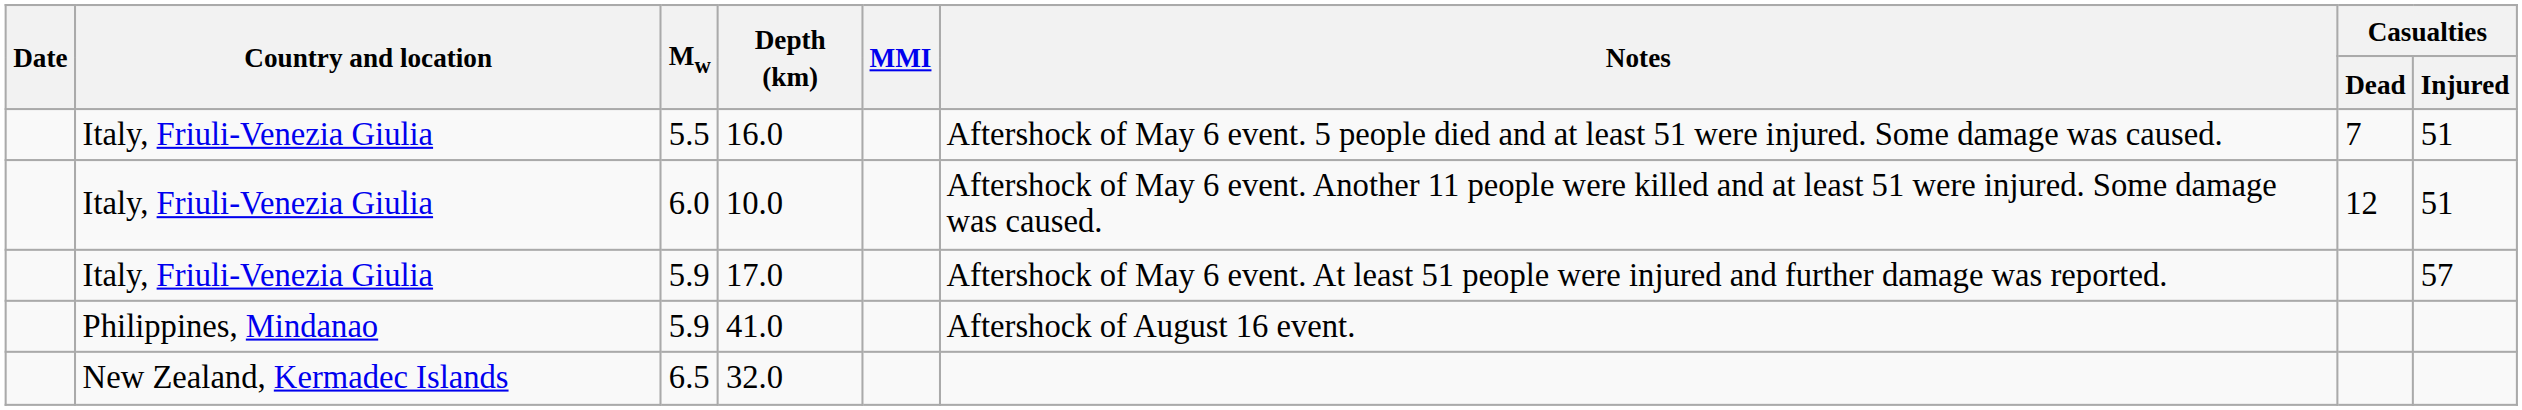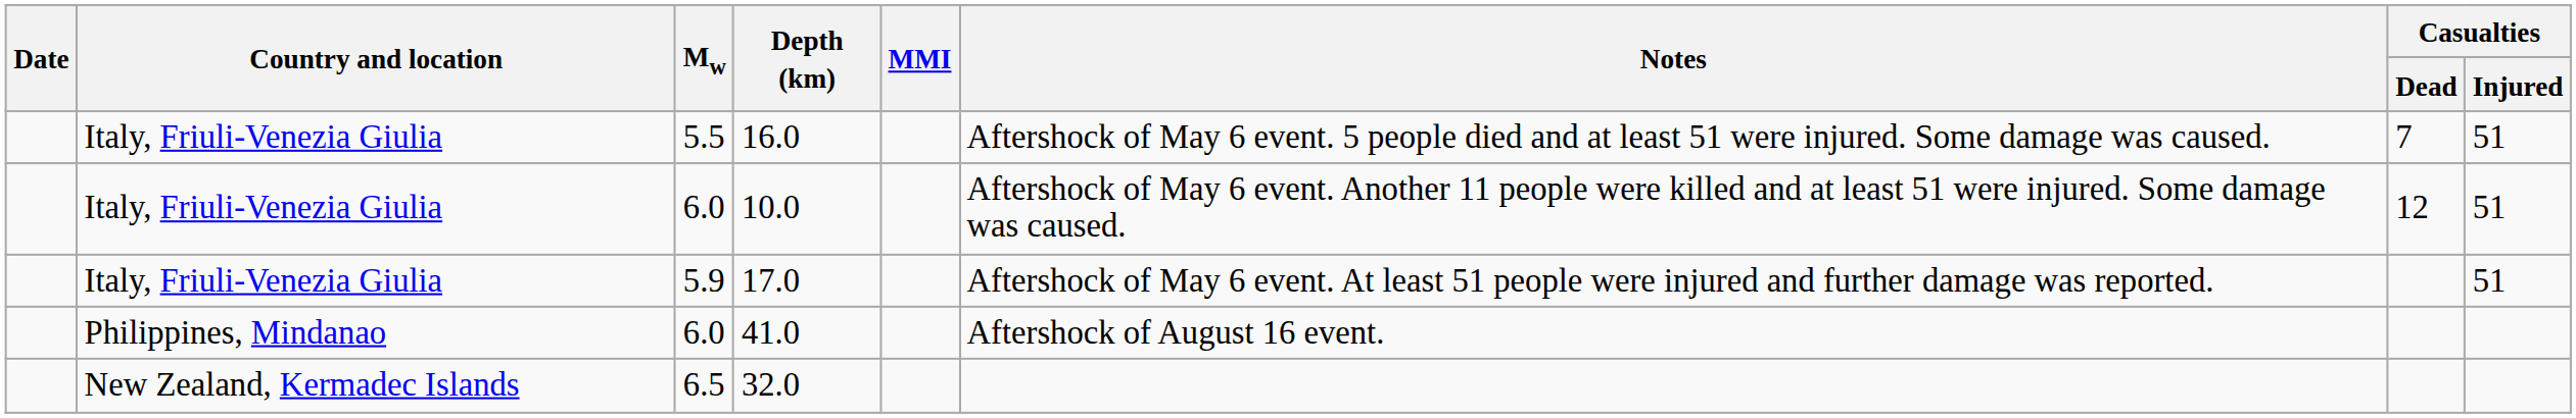 <table class="wikitable sortable sort-under" style="border:1px black; margin-left:1em;">
 <tr>
 <th rowspan="2"><small>Date</small></th>
 <th rowspan="2" style="width: 280px"><small>Country and location</small></th>
 <th rowspan="2"><small>M<sub>w</sub></small></th>
 <th rowspan="2"><small>Depth (km)</small></th>
 <th rowspan="2"><small><a href='#'>MMI</a></small></th>
 <th rowspan="2" class="unsortable"><small>Notes</small></th>
 <th colspan="2"><small>Casualties</small></th>
 </tr>
 <tr>
 <th><small>Dead</small></th>
 <th><small>Injured</small></th>
 </tr>
 <tr>
 <td></td>
 <td>Italy, <a href='#'>Friuli-Venezia Giulia</a></td>
 <td>5.5</td>
 <td>16.0</td>
 <td></td>
 <td>Aftershock of May 6 event. 5 people died and at least 51 were injured. Some damage was caused.</td>
 <td>7</td>
 <td>51</td>
 </tr>
 <tr>
 <td></td>
 <td>Italy, <a href='#'>Friuli-Venezia Giulia</a></td>
 <td>6.0</td>
 <td>10.0</td>
 <td></td>
 <td>Aftershock of May 6 event. Another 11 people were killed and at least 51 were injured. Some damage was caused.</td>
 <td>12</td>
 <td>51</td>
 </tr>
 <tr>
 <td></td>
 <td>Italy, <a href='#'>Friuli-Venezia Giulia</a></td>
 <td>5.9</td>
 <td>17.0</td>
 <td></td>
 <td>Aftershock of May 6 event. At least 51 people were injured and further damage was reported.</td>
 <td></td>
-<td>57</td>
+<td>51</td>
 </tr>
 <tr>
 <td></td>
 <td>Philippines, <a href='#'>Mindanao</a></td>
-<td>5.9</td>
+<td>6.0</td>
 <td>41.0</td>
 <td></td>
 <td>Aftershock of August 16 event.</td>
 <td></td>
 <td></td>
 </tr>
 <tr>
 <td></td>
 <td>New Zealand, <a href='#'>Kermadec Islands</a></td>
 <td>6.5</td>
 <td>32.0</td>
 <td></td>
 <td></td>
 <td></td>
 <td></td>
 </tr>
 </table>
